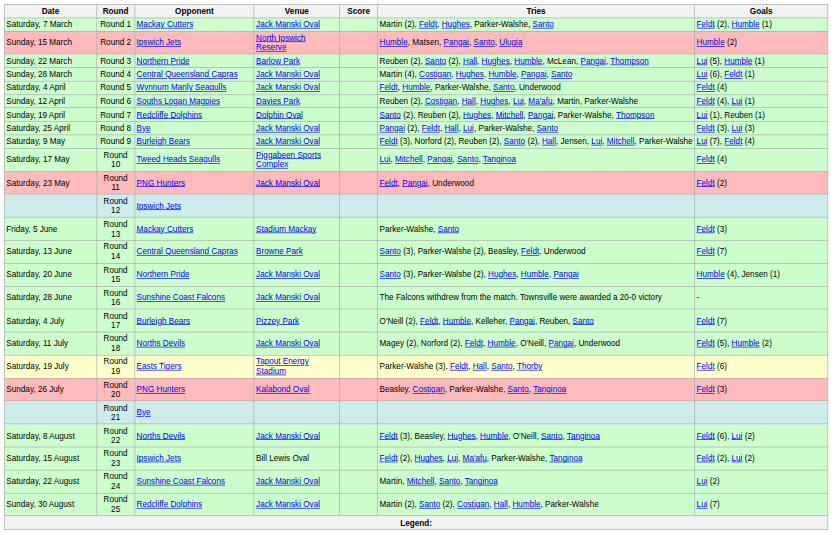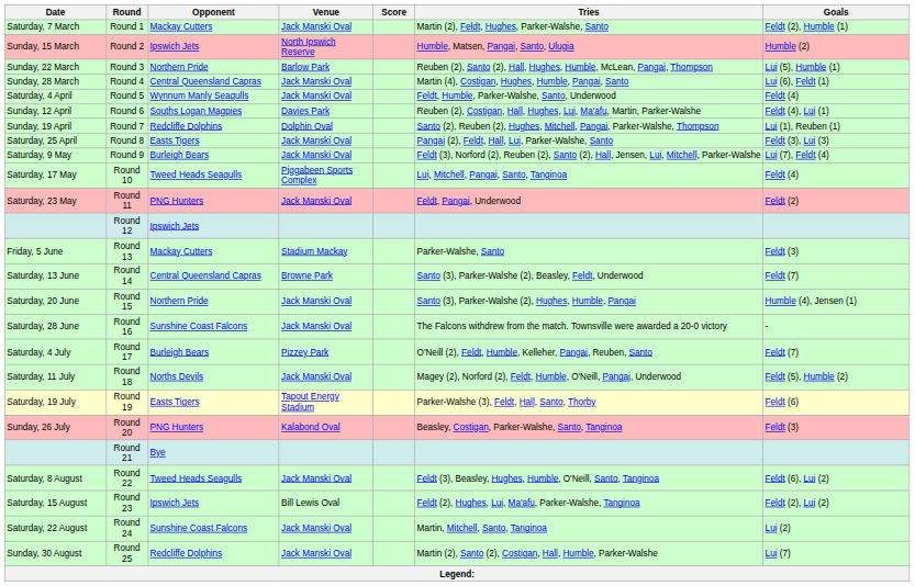 <table class="wikitable" style="font-size:75%;">
 <tr>
 <th style="width:130px;">Date</th>
 <th style="width:50px;">Round</th>
 <th style="width:170px;">Opponent</th>
 <th style="width:120px;">Venue</th>
 <th style="width:50px;">Score</th>
 <th style="width:300x;">Tries</th>
 <th style="width:190px;">Goals</th>
 </tr>
 <tr style="background:#cfc;">
 <td>Saturday, 7 March</td>
 <td style="text-align:center;">Round 1</td>
 <td> <a href='#'>Mackay Cutters</a></td>
 <td><a href='#'>Jack Manski Oval</a></td>
 <td></td>
 <td>Martin (2), <a href='#'>Feldt</a>, <a href='#'>Hughes</a>, Parker-Walshe, <a href='#'>Santo</a></td>
 <td><a href='#'>Feldt</a> (2), <a href='#'>Humble</a> (1)</td>
 </tr>
 <tr style="background:#fbb;">
 <td>Sunday, 15 March</td>
 <td style="text-align:center;">Round 2</td>
 <td> <a href='#'>Ipswich Jets</a></td>
 <td><a href='#'>North Ipswich Reserve</a></td>
 <td></td>
 <td><a href='#'>Humble</a>, Matsen, <a href='#'>Pangai</a>, <a href='#'>Santo</a>, <a href='#'>Ulugia</a></td>
 <td><a href='#'>Humble</a> (2)</td>
 </tr>
 <tr style="background:#cfc;">
 <td>Sunday, 22 March</td>
 <td style="text-align:center;">Round 3</td>
 <td> <a href='#'>Northern Pride</a></td>
 <td><a href='#'>Barlow Park</a></td>
 <td></td>
 <td>Reuben (2), <a href='#'>Santo</a> (2), <a href='#'>Hall</a>, <a href='#'>Hughes</a>, <a href='#'>Humble</a>, McLean, <a href='#'>Pangai</a>, <a href='#'>Thompson</a></td>
 <td><a href='#'>Lui</a> (5), <a href='#'>Humble</a> (1)</td>
 </tr>
 <tr style="background:#cfc;">
 <td>Sunday, 28 March</td>
 <td style="text-align:center;">Round 4</td>
 <td> <a href='#'>Central Queensland Capras</a></td>
 <td><a href='#'>Jack Manski Oval</a></td>
 <td></td>
 <td>Martin (4), <a href='#'>Costigan</a>, <a href='#'>Hughes</a>, <a href='#'>Humble</a>, <a href='#'>Pangai</a>, <a href='#'>Santo</a></td>
 <td><a href='#'>Lui</a> (6), <a href='#'>Feldt</a> (1)</td>
 </tr>
 <tr style="background:#cfc;">
 <td>Saturday, 4 April</td>
 <td style="text-align:center;">Round 5</td>
 <td> <a href='#'>Wynnum Manly Seagulls</a></td>
 <td><a href='#'>Jack Manski Oval</a></td>
 <td></td>
 <td><a href='#'>Feldt</a>, <a href='#'>Humble</a>, Parker-Walshe, <a href='#'>Santo</a>, Underwood</td>
 <td><a href='#'>Feldt</a> (4)</td>
 </tr>
 <tr style="background:#cfc;">
 <td>Sunday, 12 April</td>
 <td style="text-align:center;">Round 6</td>
 <td> <a href='#'>Souths Logan Magpies</a></td>
 <td><a href='#'>Davies Park</a></td>
 <td></td>
 <td>Reuben (2), <a href='#'>Costigan</a>, <a href='#'>Hall</a>, <a href='#'>Hughes</a>, <a href='#'>Lui</a>, <a href='#'>Ma'afu</a>, Martin, Parker-Walshe</td>
 <td><a href='#'>Feldt</a> (4), <a href='#'>Lui</a> (1)</td>
 </tr>
 <tr style="background:#cfc;">
 <td>Sunday, 19 April</td>
 <td style="text-align:center;">Round 7</td>
 <td> <a href='#'>Redcliffe Dolphins</a></td>
 <td><a href='#'>Dolphin Oval</a></td>
 <td></td>
 <td><a href='#'>Santo</a> (2), Reuben (2), <a href='#'>Hughes</a>, <a href='#'>Mitchell</a>, <a href='#'>Pangai</a>, Parker-Walshe, <a href='#'>Thompson</a></td>
 <td><a href='#'>Lui</a> (1), Reuben (1)</td>
 </tr>
 <tr style="background:#cfc;">
 <td>Saturday, 25 April</td>
 <td style="text-align:center;">Round 8</td>
-<td><a href='#'>Bye</a></td>
+<td> <a href='#'>Easts Tigers</a></td>
 <td><a href='#'>Jack Manski Oval</a></td>
 <td></td>
 <td><a href='#'>Pangai</a> (2), <a href='#'>Feldt</a>, <a href='#'>Hall</a>, <a href='#'>Lui</a>, Parker-Walshe, <a href='#'>Santo</a></td>
 <td><a href='#'>Feldt</a> (3), <a href='#'>Lui</a> (3)</td>
 </tr>
 <tr style="background:#cfc;">
 <td>Saturday, 9 May</td>
 <td style="text-align:center;">Round 9</td>
 <td> <a href='#'>Burleigh Bears</a></td>
 <td><a href='#'>Jack Manski Oval</a></td>
 <td></td>
 <td><a href='#'>Feldt</a> (3), Norford (2), Reuben (2), <a href='#'>Santo</a> (2), <a href='#'>Hall</a>, Jensen, <a href='#'>Lui</a>, <a href='#'>Mitchell</a>, Parker-Walshe</td>
 <td><a href='#'>Lui</a> (7), <a href='#'>Feldt</a> (4)</td>
 </tr>
 <tr style="background:#cfc;">
 <td>Saturday, 17 May</td>
 <td style="text-align:center;">Round 10</td>
 <td> <a href='#'>Tweed Heads Seagulls</a></td>
 <td><a href='#'>Piggabeen Sports Complex</a></td>
 <td></td>
 <td><a href='#'>Lui</a>, <a href='#'>Mitchell</a>, <a href='#'>Pangai</a>, <a href='#'>Santo</a>, <a href='#'>Tanginoa</a></td>
 <td><a href='#'>Feldt</a> (4)</td>
 </tr>
 <tr style="background:#fbb;">
 <td>Saturday, 23 May</td>
 <td style="text-align:center;">Round 11</td>
 <td> <a href='#'>PNG Hunters</a></td>
 <td><a href='#'>Jack Manski Oval</a></td>
 <td></td>
 <td><a href='#'>Feldt</a>, <a href='#'>Pangai</a>, Underwood</td>
 <td><a href='#'>Feldt</a> (2)</td>
 </tr>
 <tr style="background:#cfecec;">
 <td></td>
 <td style="text-align:center;">Round 12</td>
 <td> <a href='#'>Ipswich Jets</a></td>
 <td></td>
 <td></td>
 <td></td>
 <td></td>
 </tr>
 <tr style="background:#cfc;">
 <td>Friday, 5 June</td>
 <td style="text-align:center;">Round 13</td>
 <td> <a href='#'>Mackay Cutters</a></td>
 <td><a href='#'>Stadium Mackay</a></td>
 <td></td>
 <td>Parker-Walshe, <a href='#'>Santo</a></td>
 <td><a href='#'>Feldt</a> (3)</td>
 </tr>
 <tr style="background:#cfc;">
 <td>Saturday, 13 June</td>
 <td style="text-align:center;">Round 14</td>
 <td> <a href='#'>Central Queensland Capras</a></td>
 <td><a href='#'>Browne Park</a></td>
 <td></td>
 <td><a href='#'>Santo</a> (3), Parker-Walshe (2), Beasley, <a href='#'>Feldt</a>, Underwood</td>
 <td><a href='#'>Feldt</a> (7)</td>
 </tr>
 <tr style="background:#cfc;">
 <td>Saturday, 20 June</td>
 <td style="text-align:center;">Round 15</td>
 <td> <a href='#'>Northern Pride</a></td>
 <td><a href='#'>Jack Manski Oval</a></td>
 <td></td>
 <td><a href='#'>Santo</a> (3), Parker-Walshe (2), <a href='#'>Hughes</a>, <a href='#'>Humble</a>, <a href='#'>Pangai</a></td>
 <td><a href='#'>Humble</a> (4), Jensen (1)</td>
 </tr>
 <tr style="background:#cfc;">
 <td>Saturday, 28 June</td>
 <td style="text-align:center;">Round 16</td>
 <td> <a href='#'>Sunshine Coast Falcons</a></td>
 <td><a href='#'>Jack Manski Oval</a></td>
 <td></td>
 <td>The Falcons withdrew from the match. Townsville were awarded a 20-0 victory</td>
 <td>-</td>
 </tr>
 <tr style="background:#cfc;">
 <td>Saturday, 4 July</td>
 <td style="text-align:center;">Round 17</td>
 <td> <a href='#'>Burleigh Bears</a></td>
 <td><a href='#'>Pizzey Park</a></td>
 <td></td>
 <td>O'Neill (2), <a href='#'>Feldt</a>, <a href='#'>Humble</a>, Kelleher, <a href='#'>Pangai</a>, Reuben, <a href='#'>Santo</a></td>
 <td><a href='#'>Feldt</a> (7)</td>
 </tr>
 <tr style="background:#cfc;">
 <td>Saturday, 11 July</td>
 <td style="text-align:center;">Round 18</td>
 <td> <a href='#'>Norths Devils</a></td>
 <td><a href='#'>Jack Manski Oval</a></td>
 <td></td>
 <td>Magey (2), Norford (2), <a href='#'>Feldt</a>, <a href='#'>Humble</a>, O'Neill, <a href='#'>Pangai</a>, Underwood</td>
 <td><a href='#'>Feldt</a> (5), <a href='#'>Humble</a> (2)</td>
 </tr>
 <tr style="background:#ffc;">
 <td>Saturday, 19 July</td>
 <td style="text-align:center;">Round 19</td>
 <td> <a href='#'>Easts Tigers</a></td>
 <td><a href='#'>Tapout Energy Stadium</a></td>
 <td></td>
 <td>Parker-Walshe (3), <a href='#'>Feldt</a>, <a href='#'>Hall</a>, <a href='#'>Santo</a>, <a href='#'>Thorby</a></td>
 <td><a href='#'>Feldt</a> (6)</td>
 </tr>
 <tr style="background:#fbb;">
 <td>Sunday, 26 July</td>
 <td style="text-align:center;">Round 20</td>
 <td> <a href='#'>PNG Hunters</a></td>
 <td><a href='#'>Kalabond Oval</a></td>
 <td></td>
 <td>Beasley, <a href='#'>Costigan</a>, Parker-Walshe, <a href='#'>Santo</a>, <a href='#'>Tanginoa</a></td>
 <td><a href='#'>Feldt</a> (3)</td>
 </tr>
 <tr style="background:#cfecec;">
 <td></td>
 <td style="text-align:center;">Round 21</td>
 <td><a href='#'>Bye</a></td>
 <td></td>
 <td></td>
 <td></td>
 <td></td>
 </tr>
 <tr style="background:#cfc;">
 <td>Saturday, 8 August</td>
 <td style="text-align:center;">Round 22</td>
-<td> <a href='#'>Norths Devils</a></td>
+<td> <a href='#'>Tweed Heads Seagulls</a></td>
 <td><a href='#'>Jack Manski Oval</a></td>
 <td></td>
 <td><a href='#'>Feldt</a> (3), Beasley, <a href='#'>Hughes</a>, <a href='#'>Humble</a>, O'Neill, <a href='#'>Santo</a>, <a href='#'>Tanginoa</a></td>
 <td><a href='#'>Feldt</a> (6), <a href='#'>Lui</a> (2)</td>
 </tr>
 <tr style="background:#cfc;">
 <td>Saturday, 15 August</td>
 <td style="text-align:center;">Round 23</td>
 <td> <a href='#'>Ipswich Jets</a></td>
 <td>Bill Lewis Oval</td>
 <td></td>
 <td><a href='#'>Feldt</a> (2), <a href='#'>Hughes</a>, <a href='#'>Lui</a>, <a href='#'>Ma'afu</a>, Parker-Walshe, <a href='#'>Tanginoa</a></td>
 <td><a href='#'>Feldt</a> (2), <a href='#'>Lui</a> (2)</td>
 </tr>
 <tr style="background:#cfc;">
 <td>Saturday, 22 August</td>
 <td style="text-align:center;">Round 24</td>
 <td> <a href='#'>Sunshine Coast Falcons</a></td>
 <td><a href='#'>Jack Manski Oval</a></td>
 <td></td>
 <td>Martin, <a href='#'>Mitchell</a>, <a href='#'>Santo</a>, <a href='#'>Tanginoa</a></td>
 <td><a href='#'>Lui</a> (2)</td>
 </tr>
 <tr style="background:#cfc;">
 <td>Sunday, 30 August</td>
 <td style="text-align:center;">Round 25</td>
 <td> <a href='#'>Redcliffe Dolphins</a></td>
 <td><a href='#'>Jack Manski Oval</a></td>
 <td></td>
 <td>Martin (2), <a href='#'>Santo</a> (2), <a href='#'>Costigan</a>, <a href='#'>Hall</a>, <a href='#'>Humble</a>, Parker-Walshe</td>
 <td><a href='#'>Lui</a> (7)</td>
 </tr>
 <tr>
 <th colspan="7"><strong>Legend</strong>:    </th>
 </tr>
 </table>
